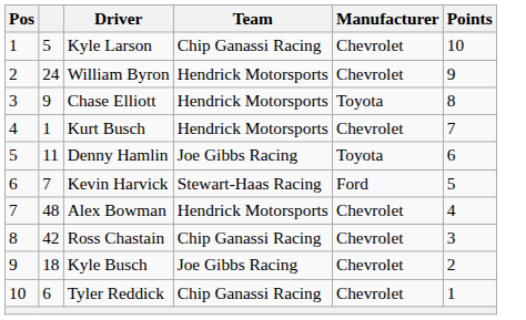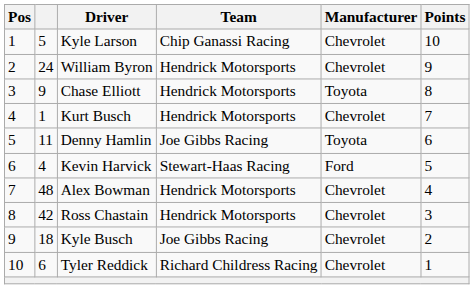 <table class="wikitable" style="font-size:98%">
 <tr>
 <th>Pos</th>
 <th></th>
 <th>Driver</th>
 <th>Team</th>
 <th>Manufacturer</th>
 <th>Points</th>
 </tr>
 <tr>
 <td>1</td>
 <td>5</td>
 <td>Kyle Larson</td>
 <td>Chip Ganassi Racing</td>
 <td>Chevrolet</td>
 <td>10</td>
 </tr>
 <tr>
 <td>2</td>
 <td>24</td>
 <td>William Byron</td>
 <td>Hendrick Motorsports</td>
 <td>Chevrolet</td>
 <td>9</td>
 </tr>
 <tr>
 <td>3</td>
 <td>9</td>
 <td>Chase Elliott</td>
 <td>Hendrick Motorsports</td>
 <td>Toyota</td>
 <td>8</td>
 </tr>
 <tr>
 <td>4</td>
 <td>1</td>
 <td>Kurt Busch</td>
 <td>Hendrick Motorsports</td>
 <td>Chevrolet</td>
 <td>7</td>
 </tr>
 <tr>
 <td>5</td>
 <td>11</td>
 <td>Denny Hamlin</td>
 <td>Joe Gibbs Racing</td>
 <td>Toyota</td>
 <td>6</td>
 </tr>
 <tr>
 <td>6</td>
-<td>7</td>
+<td>4</td>
 <td>Kevin Harvick</td>
 <td>Stewart-Haas Racing</td>
 <td>Ford</td>
 <td>5</td>
 </tr>
 <tr>
 <td>7</td>
 <td>48</td>
 <td>Alex Bowman</td>
 <td>Hendrick Motorsports</td>
 <td>Chevrolet</td>
 <td>4</td>
 </tr>
 <tr>
 <td>8</td>
 <td>42</td>
 <td>Ross Chastain</td>
-<td>Chip Ganassi Racing</td>
+<td>Hendrick Motorsports</td>
 <td>Chevrolet</td>
 <td>3</td>
 </tr>
 <tr>
 <td>9</td>
 <td>18</td>
 <td>Kyle Busch</td>
 <td>Joe Gibbs Racing</td>
 <td>Chevrolet</td>
 <td>2</td>
 </tr>
 <tr>
 <td>10</td>
 <td>6</td>
 <td>Tyler Reddick</td>
-<td>Chip Ganassi Racing</td>
+<td>Richard Childress Racing</td>
 <td>Chevrolet</td>
 <td>1</td>
 </tr>
 <tr>
 <th colspan="6"></th>
 </tr>
 </table>
